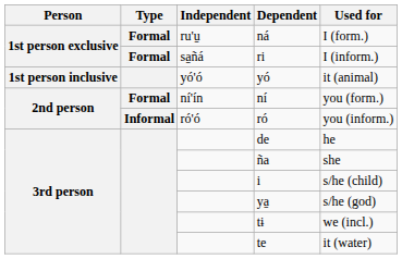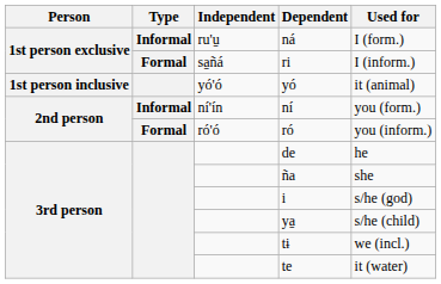 <table class="wikitable">
 <tr>
 <th>Person</th>
 <th>Type</th>
 <th>Independent</th>
 <th>Dependent</th>
 <th>Used for</th>
 </tr>
 <tr>
 <th rowspan="2">1st person exclusive</th>
-<th>Formal</th>
+<th>Informal</th>
 <td>ru'u̱</td>
 <td>ná</td>
 <td>I (form.)</td>
 </tr>
 <tr>
 <th>Formal</th>
 <td>sa̱ñá</td>
 <td>ri</td>
 <td>I (inform.)</td>
 </tr>
 <tr>
 <th>1st person inclusive</th>
 <th></th>
 <td>yó'ó</td>
 <td>yó</td>
 <td>it (animal)</td>
 </tr>
 <tr>
 <th rowspan="2">2nd person</th>
-<th>Formal</th>
+<th>Informal</th>
 <td>ní'ín</td>
 <td>ní</td>
 <td>you (form.)</td>
 </tr>
 <tr>
-<th>Informal</th>
+<th>Formal</th>
 <td>ró'ó</td>
 <td>ró</td>
 <td>you (inform.)</td>
 </tr>
 <tr>
 <th rowspan="6">3rd person</th>
 <th rowspan="6"></th>
 <td></td>
 <td>de</td>
 <td>he</td>
 </tr>
 <tr>
 <td></td>
 <td>ña</td>
 <td>she</td>
 </tr>
 <tr>
 <td></td>
 <td>i</td>
-<td>s/he (child)</td>
+<td>s/he (god)</td>
 </tr>
 <tr>
 <td></td>
 <td>ya̱</td>
-<td>s/he (god)</td>
+<td>s/he (child)</td>
 </tr>
 <tr>
 <td></td>
 <td>tɨ</td>
 <td>we (incl.)</td>
 </tr>
 <tr>
 <td></td>
 <td>te</td>
 <td>it (water)</td>
 </tr>
 </table>
